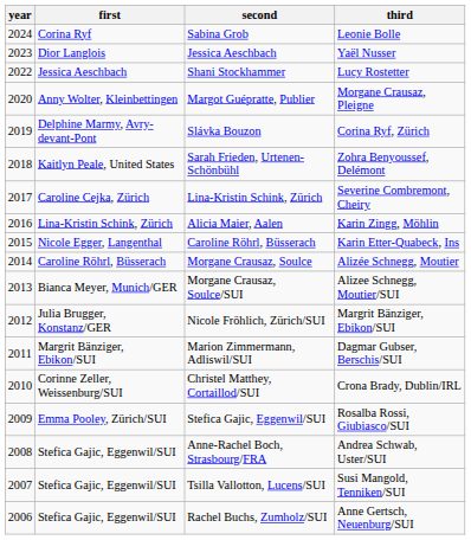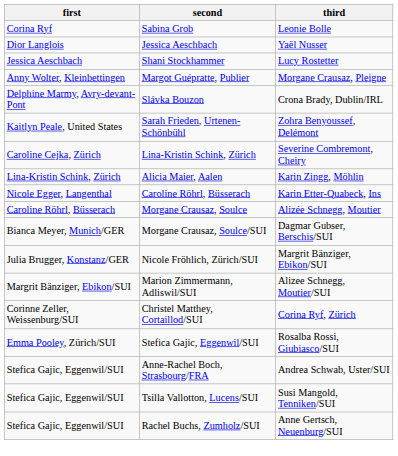 <table class=wikitable>
 <tr>
-<th>year</th>
 <th>first</th>
 <th>second</th>
 <th>third</th>
 </tr>
 <tr>
-<td>2024</td>
 <td> <a href='#'>Corina Ryf</a></td>
 <td> <a href='#'>Sabina Grob</a></td>
 <td> <a href='#'>Leonie Bolle</a></td>
 </tr>
 <tr>
-<td>2023</td>
 <td> <a href='#'>Dior Langlois</a></td>
 <td> <a href='#'>Jessica Aeschbach</a></td>
 <td> <a href='#'>Yaël Nusser</a></td>
 </tr>
 <tr>
-<td>2022</td>
 <td> <a href='#'>Jessica Aeschbach</a></td>
 <td> <a href='#'>Shani Stockhammer</a></td>
 <td> <a href='#'>Lucy Rostetter</a></td>
 </tr>
 <tr>
-<td>2020</td>
 <td> <a href='#'>Anny Wolter</a>, <a href='#'>Kleinbettingen</a></td>
 <td> <a href='#'>Margot Guépratte</a>, <a href='#'>Publier</a></td>
 <td> <a href='#'>Morgane Crausaz</a>, <a href='#'>Pleigne</a></td>
 </tr>
 <tr>
-<td>2019</td>
 <td> <a href='#'>Delphine Marmy</a>, <a href='#'>Avry-devant-Pont</a></td>
 <td> <a href='#'>Slávka Bouzon</a></td>
-<td> <a href='#'>Corina Ryf</a>, <a href='#'>Zürich</a></td>
+<td>Crona Brady, Dublin/IRL</td>
 </tr>
 <tr>
-<td>2018</td>
 <td> <a href='#'>Kaitlyn Peale</a>, United States</td>
 <td> <a href='#'>Sarah Frieden</a>, <a href='#'>Urtenen-Schönbühl</a></td>
 <td> <a href='#'>Zohra Benyoussef</a>, <a href='#'>Delémont</a></td>
 </tr>
 <tr>
-<td>2017</td>
 <td> <a href='#'>Caroline Cejka</a>, <a href='#'>Zürich</a></td>
 <td> <a href='#'>Lina-Kristin Schink</a>, <a href='#'>Zürich</a></td>
 <td> <a href='#'>Severine Combremont</a>, <a href='#'>Cheiry</a></td>
 </tr>
 <tr>
-<td>2016</td>
 <td> <a href='#'>Lina-Kristin Schink</a>, <a href='#'>Zürich</a></td>
 <td> <a href='#'>Alicia Maier</a>, <a href='#'>Aalen</a></td>
 <td> <a href='#'>Karin Zingg</a>, <a href='#'>Möhlin</a></td>
 </tr>
 <tr>
-<td>2015</td>
 <td> <a href='#'>Nicole Egger</a>, <a href='#'>Langenthal</a></td>
 <td> <a href='#'>Caroline Röhrl</a>, <a href='#'>Büsserach</a></td>
 <td> <a href='#'>Karin Etter-Quabeck</a>, <a href='#'>Ins</a></td>
 </tr>
 <tr>
-<td>2014</td>
 <td> <a href='#'>Caroline Röhrl</a>, <a href='#'>Büsserach</a></td>
 <td> <a href='#'>Morgane Crausaz</a>, <a href='#'>Soulce</a></td>
 <td> <a href='#'>Alizée Schnegg</a>, <a href='#'>Moutier</a></td>
 </tr>
 <tr>
-<td>2013</td>
 <td>Bianca Meyer, <a href='#'>Munich</a>/GER</td>
 <td>Morgane Crausaz, <a href='#'>Soulce</a>/SUI</td>
-<td>Alizee Schnegg, <a href='#'>Moutier</a>/SUI</td>
+<td>Dagmar Gubser, <a href='#'>Berschis</a>/SUI</td>
 </tr>
 <tr>
-<td>2012</td>
 <td>Julia Brugger, <a href='#'>Konstanz</a>/GER</td>
 <td>Nicole Fröhlich, Zürich/SUI</td>
 <td>Margrit Bänziger, <a href='#'>Ebikon</a>/SUI</td>
 </tr>
 <tr>
-<td>2011</td>
 <td>Margrit Bänziger, <a href='#'>Ebikon</a>/SUI</td>
 <td>Marion Zimmermann, Adliswil/SUI</td>
-<td>Dagmar Gubser, <a href='#'>Berschis</a>/SUI</td>
+<td>Alizee Schnegg, <a href='#'>Moutier</a>/SUI</td>
 </tr>
 <tr>
-<td>2010</td>
 <td>Corinne Zeller, Weissenburg/SUI</td>
 <td>Christel Matthey, <a href='#'>Cortaillod</a>/SUI</td>
-<td>Crona Brady, Dublin/IRL</td>
+<td> <a href='#'>Corina Ryf</a>, <a href='#'>Zürich</a></td>
 </tr>
 <tr>
-<td>2009</td>
 <td><a href='#'>Emma Pooley</a>, Zürich/SUI</td>
 <td>Stefica Gajic, <a href='#'>Eggenwil</a>/SUI</td>
 <td>Rosalba Rossi, <a href='#'>Giubiasco</a>/SUI</td>
 </tr>
 <tr>
-<td>2008</td>
 <td>Stefica Gajic, Eggenwil/SUI</td>
 <td>Anne-Rachel Boch, <a href='#'>Strasbourg</a>/<a href='#'>FRA</a></td>
 <td>Andrea Schwab, Uster/SUI</td>
 </tr>
 <tr>
-<td>2007</td>
 <td>Stefica Gajic, Eggenwil/SUI</td>
 <td>Tsilla Vallotton, <a href='#'>Lucens</a>/SUI</td>
 <td>Susi Mangold, <a href='#'>Tenniken</a>/SUI</td>
 </tr>
 <tr>
-<td>2006</td>
 <td>Stefica Gajic, Eggenwil/SUI</td>
 <td>Rachel Buchs, <a href='#'>Zumholz</a>/SUI</td>
 <td>Anne Gertsch, <a href='#'>Neuenburg</a>/SUI</td>
 </tr>
 </table>
